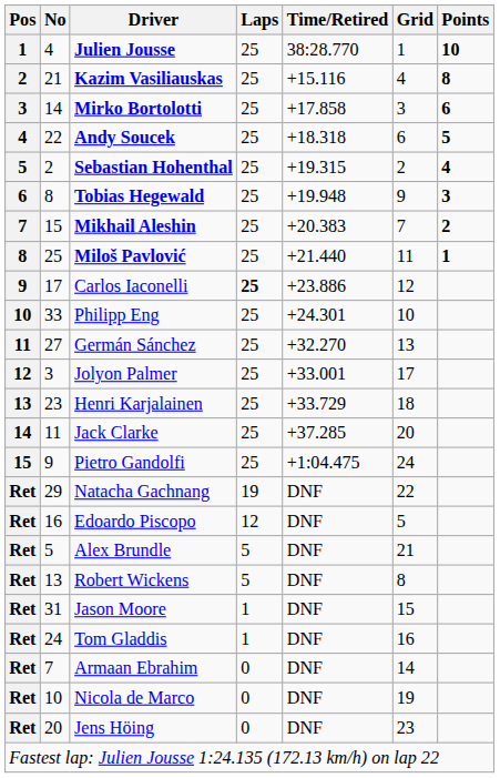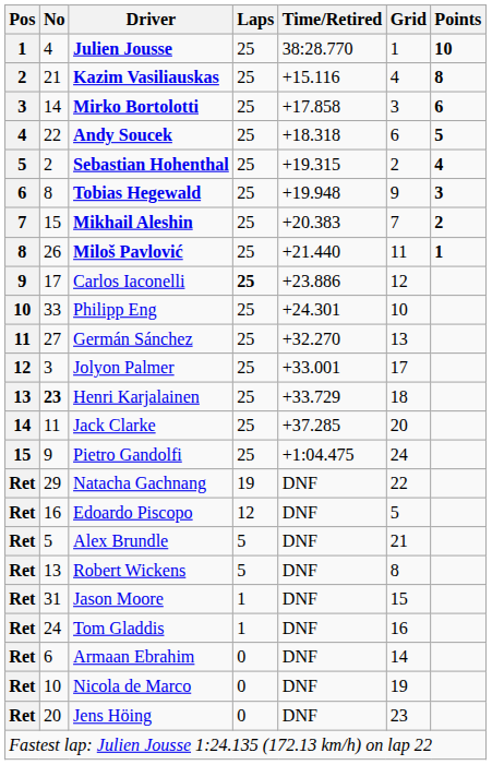 <table class="wikitable" style="font-size:95%">
 <tr>
 <th>Pos</th>
 <th>No</th>
 <th>Driver</th>
 <th>Laps</th>
 <th>Time/Retired</th>
 <th>Grid</th>
 <th>Points</th>
 </tr>
 <tr>
 <th>1</th>
 <td>4</td>
 <td> <strong><a href='#'>Julien Jousse</a></strong></td>
 <td>25</td>
 <td>38:28.770</td>
 <td>1</td>
 <td><strong>10</strong></td>
 </tr>
 <tr>
 <th>2</th>
 <td>21</td>
 <td> <strong><a href='#'>Kazim Vasiliauskas</a></strong></td>
 <td>25</td>
 <td>+15.116</td>
 <td>4</td>
 <td><strong>8</strong></td>
 </tr>
 <tr>
 <th>3</th>
 <td>14</td>
 <td> <strong><a href='#'>Mirko Bortolotti</a></strong></td>
 <td>25</td>
 <td>+17.858</td>
 <td>3</td>
 <td><strong>6</strong></td>
 </tr>
 <tr>
 <th>4</th>
 <td>22</td>
 <td> <strong><a href='#'>Andy Soucek</a></strong></td>
 <td>25</td>
 <td>+18.318</td>
 <td>6</td>
 <td><strong>5</strong></td>
 </tr>
 <tr>
 <th>5</th>
 <td>2</td>
 <td> <strong><a href='#'>Sebastian Hohenthal</a></strong></td>
 <td>25</td>
 <td>+19.315</td>
 <td>2</td>
 <td><strong>4</strong></td>
 </tr>
 <tr>
 <th>6</th>
 <td>8</td>
 <td> <strong><a href='#'>Tobias Hegewald</a></strong></td>
 <td>25</td>
 <td>+19.948</td>
 <td>9</td>
 <td><strong>3</strong></td>
 </tr>
 <tr>
 <th>7</th>
 <td>15</td>
 <td> <strong><a href='#'>Mikhail Aleshin</a></strong></td>
 <td>25</td>
 <td>+20.383</td>
 <td>7</td>
 <td><strong>2</strong></td>
 </tr>
 <tr>
 <th>8</th>
-<td>25</td>
+<td>26</td>
 <td> <strong><a href='#'>Miloš Pavlović</a></strong></td>
 <td>25</td>
 <td>+21.440</td>
 <td>11</td>
 <td><strong>1</strong></td>
 </tr>
 <tr>
 <th>9</th>
 <td>17</td>
 <td> <a href='#'>Carlos Iaconelli</a></td>
 <td><strong>25</strong></td>
 <td>+23.886</td>
 <td>12</td>
 <td></td>
 </tr>
 <tr>
 <th>10</th>
 <td>33</td>
 <td> <a href='#'>Philipp Eng</a></td>
 <td>25</td>
 <td>+24.301</td>
 <td>10</td>
 <td></td>
 </tr>
 <tr>
 <th>11</th>
 <td>27</td>
 <td> <a href='#'>Germán Sánchez</a></td>
 <td>25</td>
 <td>+32.270</td>
 <td>13</td>
 <td></td>
 </tr>
 <tr>
 <th>12</th>
 <td>3</td>
 <td> <a href='#'>Jolyon Palmer</a></td>
 <td>25</td>
 <td>+33.001</td>
 <td>17</td>
 <td></td>
 </tr>
 <tr>
 <th>13</th>
-<td>23</td>
+<td><strong>23</strong></td>
 <td> <a href='#'>Henri Karjalainen</a></td>
 <td>25</td>
 <td>+33.729</td>
 <td>18</td>
 <td></td>
 </tr>
 <tr>
 <th>14</th>
 <td>11</td>
 <td> <a href='#'>Jack Clarke</a></td>
 <td>25</td>
 <td>+37.285</td>
 <td>20</td>
 <td></td>
 </tr>
 <tr>
 <th>15</th>
 <td>9</td>
 <td> <a href='#'>Pietro Gandolfi</a></td>
 <td>25</td>
 <td>+1:04.475</td>
 <td>24</td>
 <td></td>
 </tr>
 <tr>
 <th>Ret</th>
 <td>29</td>
 <td> <a href='#'>Natacha Gachnang</a></td>
 <td>19</td>
 <td>DNF</td>
 <td>22</td>
 <td></td>
 </tr>
 <tr>
 <th>Ret</th>
 <td>16</td>
 <td> <a href='#'>Edoardo Piscopo</a></td>
 <td>12</td>
 <td>DNF</td>
 <td>5</td>
 <td></td>
 </tr>
 <tr>
 <th>Ret</th>
 <td>5</td>
 <td> <a href='#'>Alex Brundle</a></td>
 <td>5</td>
 <td>DNF</td>
 <td>21</td>
 <td></td>
 </tr>
 <tr>
 <th>Ret</th>
 <td>13</td>
 <td> <a href='#'>Robert Wickens</a></td>
 <td>5</td>
 <td>DNF</td>
 <td>8</td>
 <td></td>
 </tr>
 <tr>
 <th>Ret</th>
 <td>31</td>
 <td> <a href='#'>Jason Moore</a></td>
 <td>1</td>
 <td>DNF</td>
 <td>15</td>
 <td></td>
 </tr>
 <tr>
 <th>Ret</th>
 <td>24</td>
 <td> <a href='#'>Tom Gladdis</a></td>
 <td>1</td>
 <td>DNF</td>
 <td>16</td>
 <td></td>
 </tr>
 <tr>
 <th>Ret</th>
-<td>7</td>
+<td>6</td>
 <td> <a href='#'>Armaan Ebrahim</a></td>
 <td>0</td>
 <td>DNF</td>
 <td>14</td>
 <td></td>
 </tr>
 <tr>
 <th>Ret</th>
 <td>10</td>
 <td> <a href='#'>Nicola de Marco</a></td>
 <td>0</td>
 <td>DNF</td>
 <td>19</td>
 <td></td>
 </tr>
 <tr>
 <th>Ret</th>
 <td>20</td>
 <td> <a href='#'>Jens Höing</a></td>
 <td>0</td>
 <td>DNF</td>
 <td>23</td>
 <td></td>
 </tr>
 <tr>
 <td colspan=8><em>Fastest lap: <a href='#'>Julien Jousse</a> 1:24.135 (172.13 km/h) on lap 22</em></td>
 </tr>
 </table>
